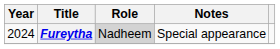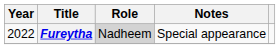 <table class="wikitable sortable plainrowheaders">
 <tr style="background:#ccc; text-align:center;">
 <th scope="col">Year</th>
 <th scope="col">Title</th>
 <th scope="col">Role</th>
 <th scope="col">Notes</th>
 <th scope="col" class="unsortable"></th>
 </tr>
 <tr>
-<td>2024</td>
+<td>2022</td>
 <th scope="row"><em><a href='#'>Fureytha</a></em></th>
 <td style="background: lightgrey;">Nadheem</td>
 <td>Special appearance</td>
 <td style="text-align:center;"></td>
 </tr>
 <tr>
 </tr>
 </table>
